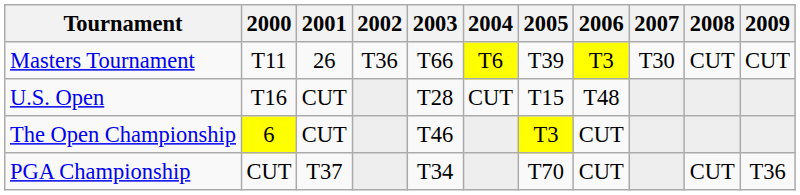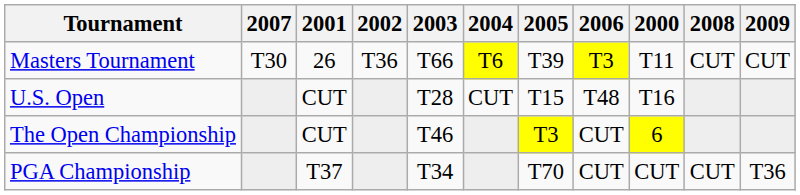 <table class="wikitable" style="font-size:95%;text-align:center;">
 <tr>
 <th>Tournament</th>
-<th>2000</th>
+<th>2007</th>
 <th>2001</th>
 <th>2002</th>
 <th>2003</th>
 <th>2004</th>
 <th>2005</th>
 <th>2006</th>
-<th>2007</th>
+<th>2000</th>
 <th>2008</th>
 <th>2009</th>
 </tr>
 <tr>
 <td align=left><a href='#'>Masters Tournament</a></td>
-<td>T11</td>
+<td>T30</td>
 <td>26</td>
 <td>T36</td>
 <td>T66</td>
 <td style="background:yellow;">T6</td>
 <td>T39</td>
 <td style="background:yellow;">T3</td>
-<td>T30</td>
+<td>T11</td>
 <td>CUT</td>
 <td>CUT</td>
 </tr>
 <tr>
 <td align=left><a href='#'>U.S. Open</a></td>
-<td>T16</td>
+<td style="background:#eeeeee;"></td>
 <td>CUT</td>
 <td style="background:#eeeeee;"></td>
 <td>T28</td>
 <td>CUT</td>
 <td>T15</td>
 <td>T48</td>
-<td style="background:#eeeeee;"></td>
+<td>T16</td>
 <td style="background:#eeeeee;"></td>
 <td style="background:#eeeeee;"></td>
 </tr>
 <tr>
 <td align=left><a href='#'>The Open Championship</a></td>
-<td style="background:yellow;">6</td>
+<td style="background:#eeeeee;"></td>
 <td>CUT</td>
 <td style="background:#eeeeee;"></td>
 <td>T46</td>
 <td style="background:#eeeeee;"></td>
 <td style="background:yellow;">T3</td>
 <td>CUT</td>
-<td style="background:#eeeeee;"></td>
+<td style="background:yellow;">6</td>
 <td style="background:#eeeeee;"></td>
 <td style="background:#eeeeee;"></td>
 </tr>
 <tr>
 <td align=left><a href='#'>PGA Championship</a></td>
-<td>CUT</td>
+<td style="background:#eeeeee;"></td>
 <td>T37</td>
 <td style="background:#eeeeee;"></td>
 <td>T34</td>
 <td style="background:#eeeeee;"></td>
 <td>T70</td>
 <td>CUT</td>
-<td style="background:#eeeeee;"></td>
+<td>CUT</td>
 <td>CUT</td>
 <td>T36</td>
 </tr>
 </table>
